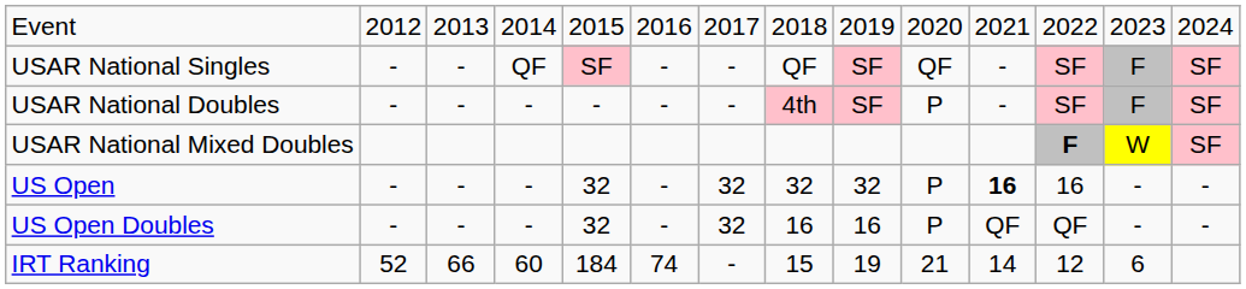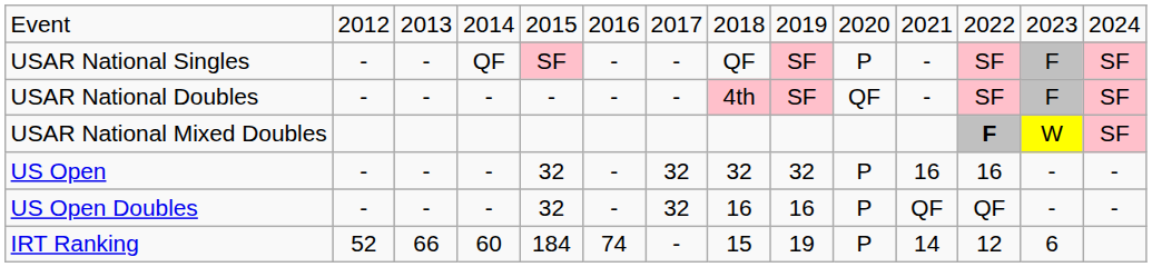 <table class="wikitable" style="font-size:90%;" align=center>
 <tr>
 <td>Event</td>
 <td>2012</td>
 <td>2013</td>
 <td>2014</td>
 <td>2015</td>
 <td>2016</td>
 <td>2017</td>
 <td>2018</td>
 <td>2019</td>
 <td>2020</td>
 <td>2021</td>
 <td>2022</td>
 <td>2023</td>
 <td>2024</td>
 </tr>
 <tr>
 <td align="left">USAR National Singles</td>
 <td align=center>-</td>
 <td align=center>-</td>
 <td align=center>QF</td>
 <td align=center bgcolor=pink>SF</td>
 <td align=center>-</td>
 <td align=center>-</td>
 <td align=center>QF</td>
 <td align=center bgcolor=pink>SF</td>
-<td align=center>QF</td>
+<td align=center>P</td>
 <td align=center>-</td>
 <td align=center bgcolor=pink>SF</td>
 <td align=center bgcolor=silver>F</td>
 <td align=center bgcolor=pink>SF</td>
 </tr>
 <tr>
 <td align="left">USAR National Doubles</td>
 <td align=center>-</td>
 <td align=center>-</td>
 <td align=center>-</td>
 <td align=center>-</td>
 <td align=center>-</td>
 <td align=center>-</td>
 <td align=center bgcolor=pink>4th</td>
 <td align=center bgcolor=pink>SF</td>
-<td align=center>P</td>
+<td align=center>QF</td>
 <td align=center>-</td>
 <td align=center bgcolor=pink>SF</td>
 <td align=center bgcolor=silver>F</td>
 <td align=center bgcolor=pink>SF</td>
 </tr>
 <tr>
 <td align="left">USAR National Mixed Doubles</td>
 <td align=center></td>
 <td align=center></td>
 <td align=center></td>
 <td align=center></td>
 <td align=center></td>
 <td align=center></td>
 <td align=center></td>
 <td align=center></td>
 <td align=center></td>
 <td align=center></td>
 <td align=center bgcolor=silver><strong>F</strong></td>
 <td align=center bgcolor=yellow>W</td>
 <td align=center bgcolor=pink>SF</td>
 </tr>
 <tr>
 <td align="left"><a href='#'>US Open</a></td>
 <td align=center>-</td>
 <td align=center>-</td>
 <td align=center>-</td>
 <td align=center>32</td>
 <td align=center>-</td>
 <td align=center>32</td>
 <td align=center>32</td>
 <td align=center>32</td>
 <td align=center>P</td>
-<td align=center><strong>16</strong></td>
+<td align=center>16</td>
 <td align=center>16</td>
 <td align=center>-</td>
 <td align=center>-</td>
 </tr>
 <tr>
 <td align="left"><a href='#'>US Open Doubles</a></td>
 <td align=center>-</td>
 <td align=center>-</td>
 <td align=center>-</td>
 <td align=center>32</td>
 <td align=center>-</td>
 <td align=center>32</td>
 <td align=center>16</td>
 <td align=center>16</td>
 <td align=center>P</td>
 <td align=center>QF</td>
 <td align=center>QF</td>
 <td align=center>-</td>
 <td align=center>-</td>
 </tr>
 <tr>
 <td align="left"><a href='#'>IRT Ranking</a></td>
 <td align=center>52</td>
 <td align=center>66</td>
 <td align=center>60</td>
 <td align=center>184</td>
 <td align=center>74</td>
 <td align=center>-</td>
 <td align=center>15</td>
 <td align=center>19</td>
-<td align=center>21</td>
+<td align=center>P</td>
 <td align=center>14</td>
 <td align=center>12</td>
 <td align=center>6</td>
 <td align=center></td>
 </tr>
 </table>
